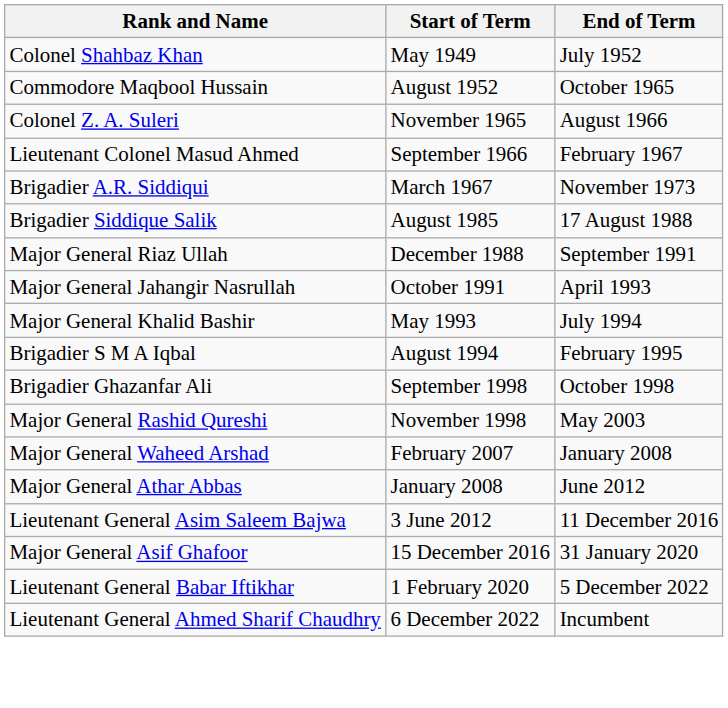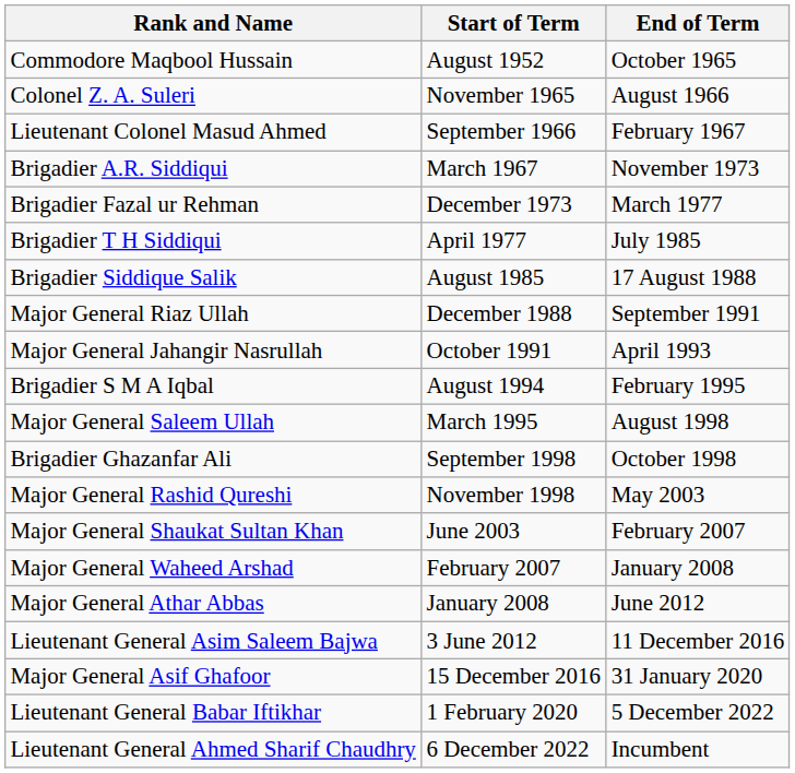 <table class=wikitable>
 <tr>
 <th>Rank and Name</th>
 <th>Start of Term</th>
 <th>End of Term</th>
-</tr>
-<tr>
-<td>Colonel <a href='#'>Shahbaz Khan</a></td>
-<td>May 1949</td>
-<td>July 1952</td>
 </tr>
 <tr>
 <td>Commodore Maqbool Hussain</td>
 <td>August 1952</td>
 <td>October 1965</td>
 </tr>
 <tr>
 <td>Colonel <a href='#'>Z. A. Suleri</a></td>
 <td>November 1965</td>
 <td>August 1966</td>
 </tr>
 <tr>
 <td>Lieutenant Colonel Masud Ahmed</td>
 <td>September 1966</td>
 <td>February 1967</td>
 </tr>
 <tr>
 <td>Brigadier <a href='#'>A.R. Siddiqui</a></td>
 <td>March 1967</td>
 <td>November 1973</td>
 </tr>
 <tr>
+<td>Brigadier Fazal ur Rehman</td>
+<td>December 1973</td>
+<td>March 1977</td>
+</tr>
+<tr>
+<td>Brigadier <a href='#'>T H Siddiqui</a></td>
+<td>April 1977</td>
+<td>July 1985 </td>
+</tr>
+<tr>
 <td>Brigadier <a href='#'>Siddique Salik</a></td>
 <td>August 1985</td>
 <td>17 August 1988 </td>
 </tr>
 <tr>
 <td>Major General Riaz Ullah</td>
 <td>December 1988</td>
 <td>September 1991 </td>
 </tr>
 <tr>
 <td>Major General Jahangir Nasrullah</td>
 <td>October 1991</td>
 <td>April 1993</td>
 </tr>
 <tr>
-<td>Major General Khalid Bashir</td>
-<td>May 1993</td>
-<td>July 1994</td>
-</tr>
-<tr>
 <td>Brigadier S M A Iqbal</td>
 <td>August 1994</td>
 <td>February 1995 </td>
+</tr>
+<tr>
+<td>Major General <a href='#'>Saleem Ullah</a></td>
+<td>March 1995</td>
+<td>August 1998 </td>
 </tr>
 <tr>
 <td>Brigadier Ghazanfar Ali</td>
 <td>September 1998</td>
 <td>October 1998 </td>
 </tr>
 <tr>
 <td>Major General <a href='#'>Rashid Qureshi</a></td>
 <td>November 1998</td>
 <td>May 2003 </td>
+</tr>
+<tr>
+<td>Major General <a href='#'>Shaukat Sultan Khan</a></td>
+<td>June 2003</td>
+<td>February 2007</td>
 </tr>
 <tr>
 <td>Major General <a href='#'>Waheed Arshad</a></td>
 <td>February 2007</td>
 <td>January 2008</td>
 </tr>
 <tr>
 <td>Major General <a href='#'>Athar Abbas</a></td>
 <td>January 2008</td>
 <td>June 2012</td>
 </tr>
 <tr>
 <td>Lieutenant General <a href='#'>Asim Saleem Bajwa</a></td>
 <td>3 June 2012</td>
 <td>11 December 2016</td>
 </tr>
 <tr>
 <td>Major General <a href='#'>Asif Ghafoor</a></td>
 <td>15 December 2016</td>
 <td>31 January 2020</td>
 </tr>
 <tr>
 <td>Lieutenant General <a href='#'>Babar Iftikhar</a></td>
 <td>1 February 2020</td>
 <td>5 December 2022</td>
 </tr>
 <tr>
 <td>Lieutenant General <a href='#'>Ahmed Sharif Chaudhry</a></td>
 <td>6 December 2022</td>
 <td>Incumbent</td>
 </tr>
 </table>
